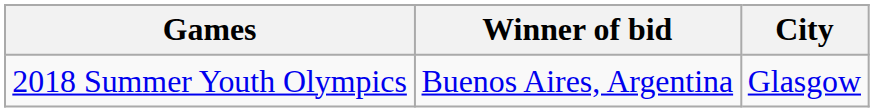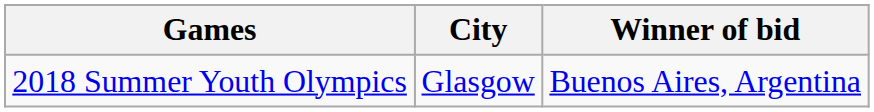 <table class="wikitable">
 <tr>
 <th>Games</th>
+<th>City</th>
 <th>Winner of bid</th>
-<th>City</th>
 </tr>
 <tr>
 <td><a href='#'>2018 Summer Youth Olympics</a></td>
+<td><a href='#'>Glasgow</a></td>
 <td><a href='#'>Buenos Aires, Argentina</a></td>
-<td><a href='#'>Glasgow</a></td>
 </tr>
 </table>
